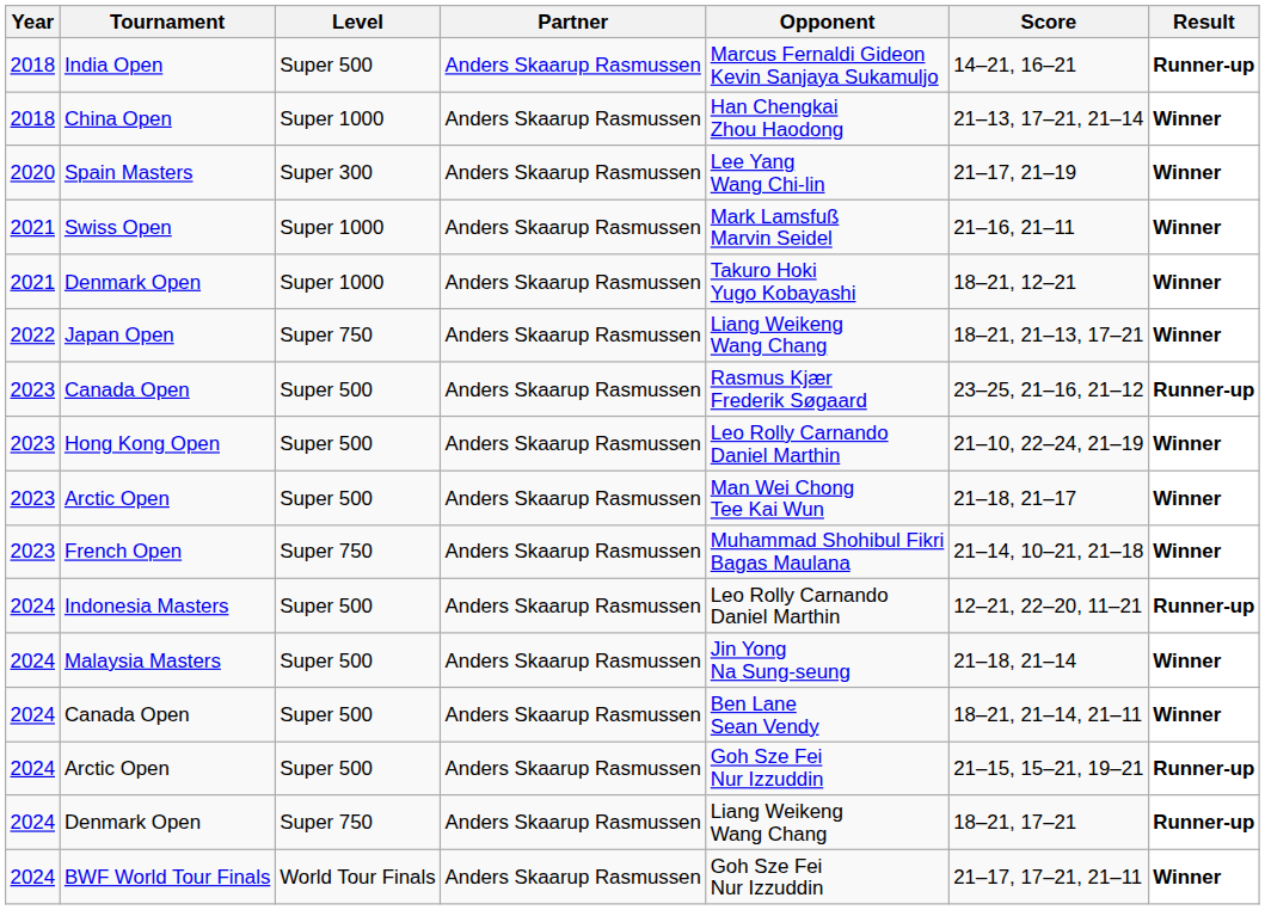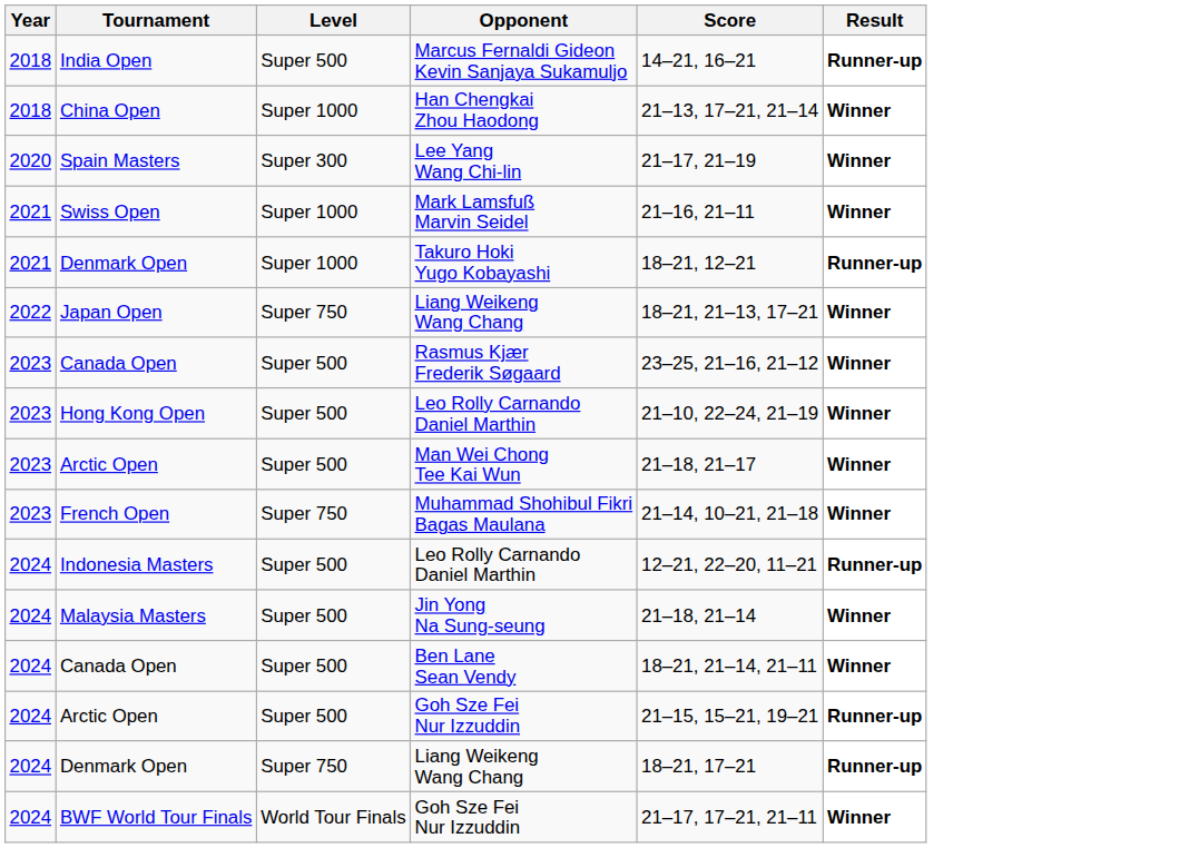 <table class="sortable wikitable" style="font-size: 90%;">
 <tr>
 <th>Year</th>
 <th>Tournament</th>
 <th>Level</th>
-<th>Partner</th>
 <th>Opponent</th>
 <th>Score</th>
 <th>Result</th>
 </tr>
 <tr>
 <td align="center"><a href='#'>2018</a></td>
 <td align="left"><a href='#'>India Open</a></td>
 <td align="left">Super 500</td>
-<td align="left"> <a href='#'>Anders Skaarup Rasmussen</a></td>
 <td align="left"> <a href='#'>Marcus Fernaldi Gideon</a><br> <a href='#'>Kevin Sanjaya Sukamuljo</a></td>
 <td align="left">14–21, 16–21</td>
 <td style="text-align:left; background:white"> <strong>Runner-up</strong></td>
 </tr>
 <tr>
 <td align="center"><a href='#'>2018</a></td>
 <td align="left"><a href='#'>China Open</a></td>
 <td align="left">Super 1000</td>
-<td align="left"> Anders Skaarup Rasmussen</td>
 <td align="left"> <a href='#'>Han Chengkai</a><br> <a href='#'>Zhou Haodong</a></td>
 <td align="left">21–13, 17–21, 21–14</td>
 <td style="text-align:left; background:white"> <strong>Winner</strong></td>
 </tr>
 <tr>
 <td align="center"><a href='#'>2020</a></td>
 <td align="left"><a href='#'>Spain Masters</a></td>
 <td align="left">Super 300</td>
-<td align="left"> Anders Skaarup Rasmussen</td>
 <td align="left"> <a href='#'>Lee Yang</a> <br> <a href='#'>Wang Chi-lin</a></td>
 <td align="left">21–17, 21–19</td>
 <td style="text-align:left; background:white"> <strong>Winner</strong></td>
 </tr>
 <tr>
 <td align="center"><a href='#'>2021</a></td>
 <td align="left"><a href='#'>Swiss Open</a></td>
 <td align="left">Super 1000</td>
-<td align="left"> Anders Skaarup Rasmussen</td>
 <td align="left"> <a href='#'>Mark Lamsfuß</a><br> <a href='#'>Marvin Seidel</a></td>
 <td align="left">21–16, 21–11</td>
 <td style="text-align:left; background:white"> <strong>Winner</strong></td>
 </tr>
 <tr>
 <td align="center"><a href='#'>2021</a></td>
 <td align="left"><a href='#'>Denmark Open</a></td>
 <td align="left">Super 1000</td>
-<td align="left"> Anders Skaarup Rasmussen</td>
 <td align="left"> <a href='#'>Takuro Hoki</a><br> <a href='#'>Yugo Kobayashi</a></td>
 <td align="left">18–21, 12–21</td>
-<td style="text-align:left; background:white"> <strong>Winner</strong></td>
+<td style="text-align:left; background:white"> <strong>Runner-up</strong></td>
 </tr>
 <tr>
 <td align="center"><a href='#'>2022</a></td>
 <td align="left"><a href='#'>Japan Open</a></td>
 <td align="left">Super 750</td>
-<td align="left"> Anders Skaarup Rasmussen</td>
 <td align="left"> <a href='#'>Liang Weikeng</a><br> <a href='#'>Wang Chang</a></td>
 <td align="left">18–21, 21–13, 17–21</td>
 <td style="text-align:left; background:white"> <strong>Winner</strong></td>
 </tr>
 <tr>
 <td align="center"><a href='#'>2023</a></td>
 <td align="left"><a href='#'>Canada Open</a></td>
 <td align="left">Super 500</td>
-<td align="left"> Anders Skaarup Rasmussen</td>
 <td align="left"> <a href='#'>Rasmus Kjær</a><br> <a href='#'>Frederik Søgaard</a></td>
 <td align="left">23–25, 21–16, 21–12</td>
-<td style="text-align:left; background:white"> <strong>Runner-up</strong></td>
+<td style="text-align:left; background:white"> <strong>Winner</strong></td>
 </tr>
 <tr>
 <td align="center"><a href='#'>2023</a></td>
 <td align="left"><a href='#'>Hong Kong Open</a></td>
 <td align="left">Super 500</td>
-<td align="left"> Anders Skaarup Rasmussen</td>
 <td align="left"> <a href='#'>Leo Rolly Carnando</a><br> <a href='#'>Daniel Marthin</a></td>
 <td align="left">21–10, 22–24, 21–19</td>
 <td style="text-align:left; background:white"> <strong>Winner</strong></td>
 </tr>
 <tr>
 <td align="center"><a href='#'>2023</a></td>
 <td align="left"><a href='#'>Arctic Open</a></td>
 <td align="left">Super 500</td>
-<td align="left"> Anders Skaarup Rasmussen</td>
 <td align="left"> <a href='#'>Man Wei Chong</a><br> <a href='#'>Tee Kai Wun</a></td>
 <td align="left">21–18, 21–17</td>
 <td style="text-align:left; background:white"> <strong>Winner</strong></td>
 </tr>
 <tr>
 <td align="center"><a href='#'>2023</a></td>
 <td align="left"><a href='#'>French Open</a></td>
 <td align="left">Super 750</td>
-<td align="left"> Anders Skaarup Rasmussen</td>
 <td align="left"> <a href='#'>Muhammad Shohibul Fikri</a><br> <a href='#'>Bagas Maulana</a></td>
 <td align="left">21–14, 10–21, 21–18</td>
 <td style="text-align:left; background:white"> <strong>Winner</strong></td>
 </tr>
 <tr>
 <td align="center"><a href='#'>2024</a></td>
 <td align="left"><a href='#'>Indonesia Masters</a></td>
 <td align="left">Super 500</td>
-<td align="left"> Anders Skaarup Rasmussen</td>
 <td align="left"> Leo Rolly Carnando<br> Daniel Marthin</td>
 <td align="left">12–21, 22–20, 11–21</td>
 <td style="text-align:left; background:white"> <strong>Runner-up</strong></td>
 </tr>
 <tr>
 <td align="center"><a href='#'>2024</a></td>
 <td align="left"><a href='#'>Malaysia Masters</a></td>
 <td align="left">Super 500</td>
-<td align="left"> Anders Skaarup Rasmussen</td>
 <td align="left"> <a href='#'>Jin Yong</a><br> <a href='#'>Na Sung-seung</a></td>
 <td align="left">21–18, 21–14</td>
 <td style="text-align:left; background:white"> <strong>Winner</strong></td>
 </tr>
 <tr>
 <td align="center"><a href='#'>2024</a></td>
 <td align="left">Canada Open</td>
 <td align="left">Super 500</td>
-<td align="left"> Anders Skaarup Rasmussen</td>
 <td align="left"> <a href='#'>Ben Lane</a><br>  <a href='#'>Sean Vendy</a></td>
 <td align="left">18–21, 21–14, 21–11</td>
 <td style="text-align:left; background:white"> <strong>Winner</strong></td>
 </tr>
 <tr>
 <td align="center"><a href='#'>2024</a></td>
 <td align="left">Arctic Open</td>
 <td align="left">Super 500</td>
-<td align="left"> Anders Skaarup Rasmussen</td>
 <td align="left"> <a href='#'>Goh Sze Fei</a><br> <a href='#'>Nur Izzuddin</a></td>
 <td align="left">21–15, 15–21, 19–21</td>
 <td style="text-align:left; background:white"> <strong>Runner-up</strong></td>
 </tr>
 <tr>
 <td align="center"><a href='#'>2024</a></td>
 <td align="left">Denmark Open</td>
 <td align="left">Super 750</td>
-<td align="left"> Anders Skaarup Rasmussen</td>
 <td align="left"> Liang Weikeng<br> Wang Chang</td>
 <td align="left">18–21, 17–21</td>
 <td style="text-align:left; background:white"> <strong>Runner-up</strong></td>
 </tr>
 <tr>
 <td align="center"><a href='#'>2024</a></td>
 <td align="left"><a href='#'>BWF World Tour Finals</a></td>
 <td align="left">World Tour Finals</td>
-<td align="left"> Anders Skaarup Rasmussen</td>
 <td align="left"> Goh Sze Fei<br> Nur Izzuddin</td>
 <td align="left">21–17, 17–21, 21–11</td>
 <td style="text-align:left; background: white"> <strong>Winner</strong></td>
 </tr>
 </table>
